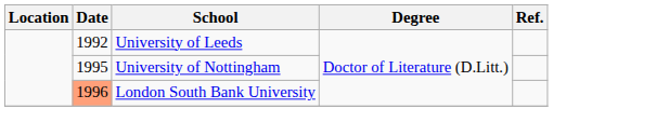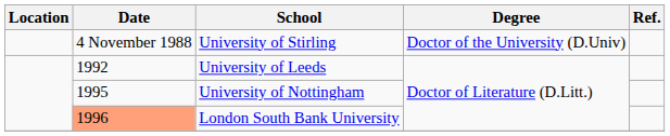 <table class="wikitable">
 <tr>
 <th>Location</th>
 <th>Date</th>
 <th>School</th>
 <th>Degree</th>
 <th>Ref.</th>
+</tr>
+<tr>
+<td></td>
+<td>4 November 1988</td>
+<td><a href='#'>University of Stirling</a></td>
+<td><a href='#'>Doctor of the University</a> (D.Univ)</td>
+<td></td>
 </tr>
 <tr>
 <td rowspan="3"></td>
 <td>1992</td>
 <td><a href='#'>University of Leeds</a></td>
 <td rowspan="3"><a href='#'>Doctor of Literature</a> (D.Litt.)</td>
 <td></td>
 </tr>
 <tr>
 <td>1995</td>
 <td><a href='#'>University of Nottingham</a></td>
 <td></td>
 </tr>
 <tr>
 <td style="background: lightsalmon;">1996</td>
 <td><a href='#'>London South Bank University</a></td>
 <td></td>
 </tr>
 <tr>
 </tr>
 </table>
